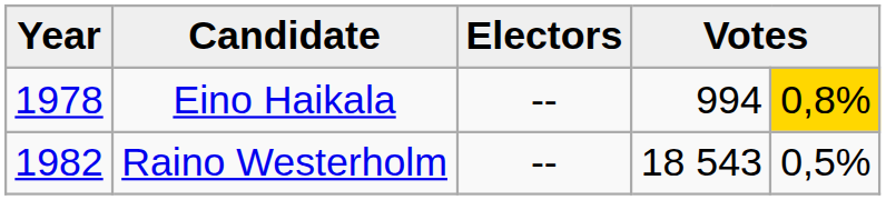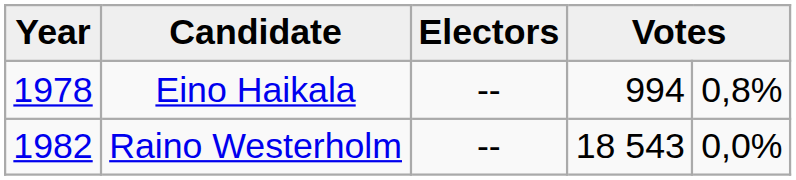 <table class="wikitable">
 <tr>
 <th align="center" style=background:#efefef>Year</th>
 <th align="center" style=background:#efefef>Candidate</th>
 <th align="center" style=background:#efefef>Electors</th>
 <th align="center" style=background:#efefef colspan=2>Votes</th>
 </tr>
 <tr>
 <td align="center"><a href='#'>1978</a></td>
 <td align="center"><a href='#'>Eino Haikala</a></td>
 <td align="center">--</td>
 <td align="right">994</td>
-<td align="right" style="background: gold;">0,8%</td>
+<td align="right">0,8%</td>
 </tr>
 <tr>
 <td align="center"><a href='#'>1982</a></td>
 <td align="center"><a href='#'>Raino Westerholm</a></td>
 <td align="center">--</td>
 <td align="right">18 543</td>
-<td align="right">0,5%</td>
+<td align="right">0,0%</td>
 </tr>
 </table>
